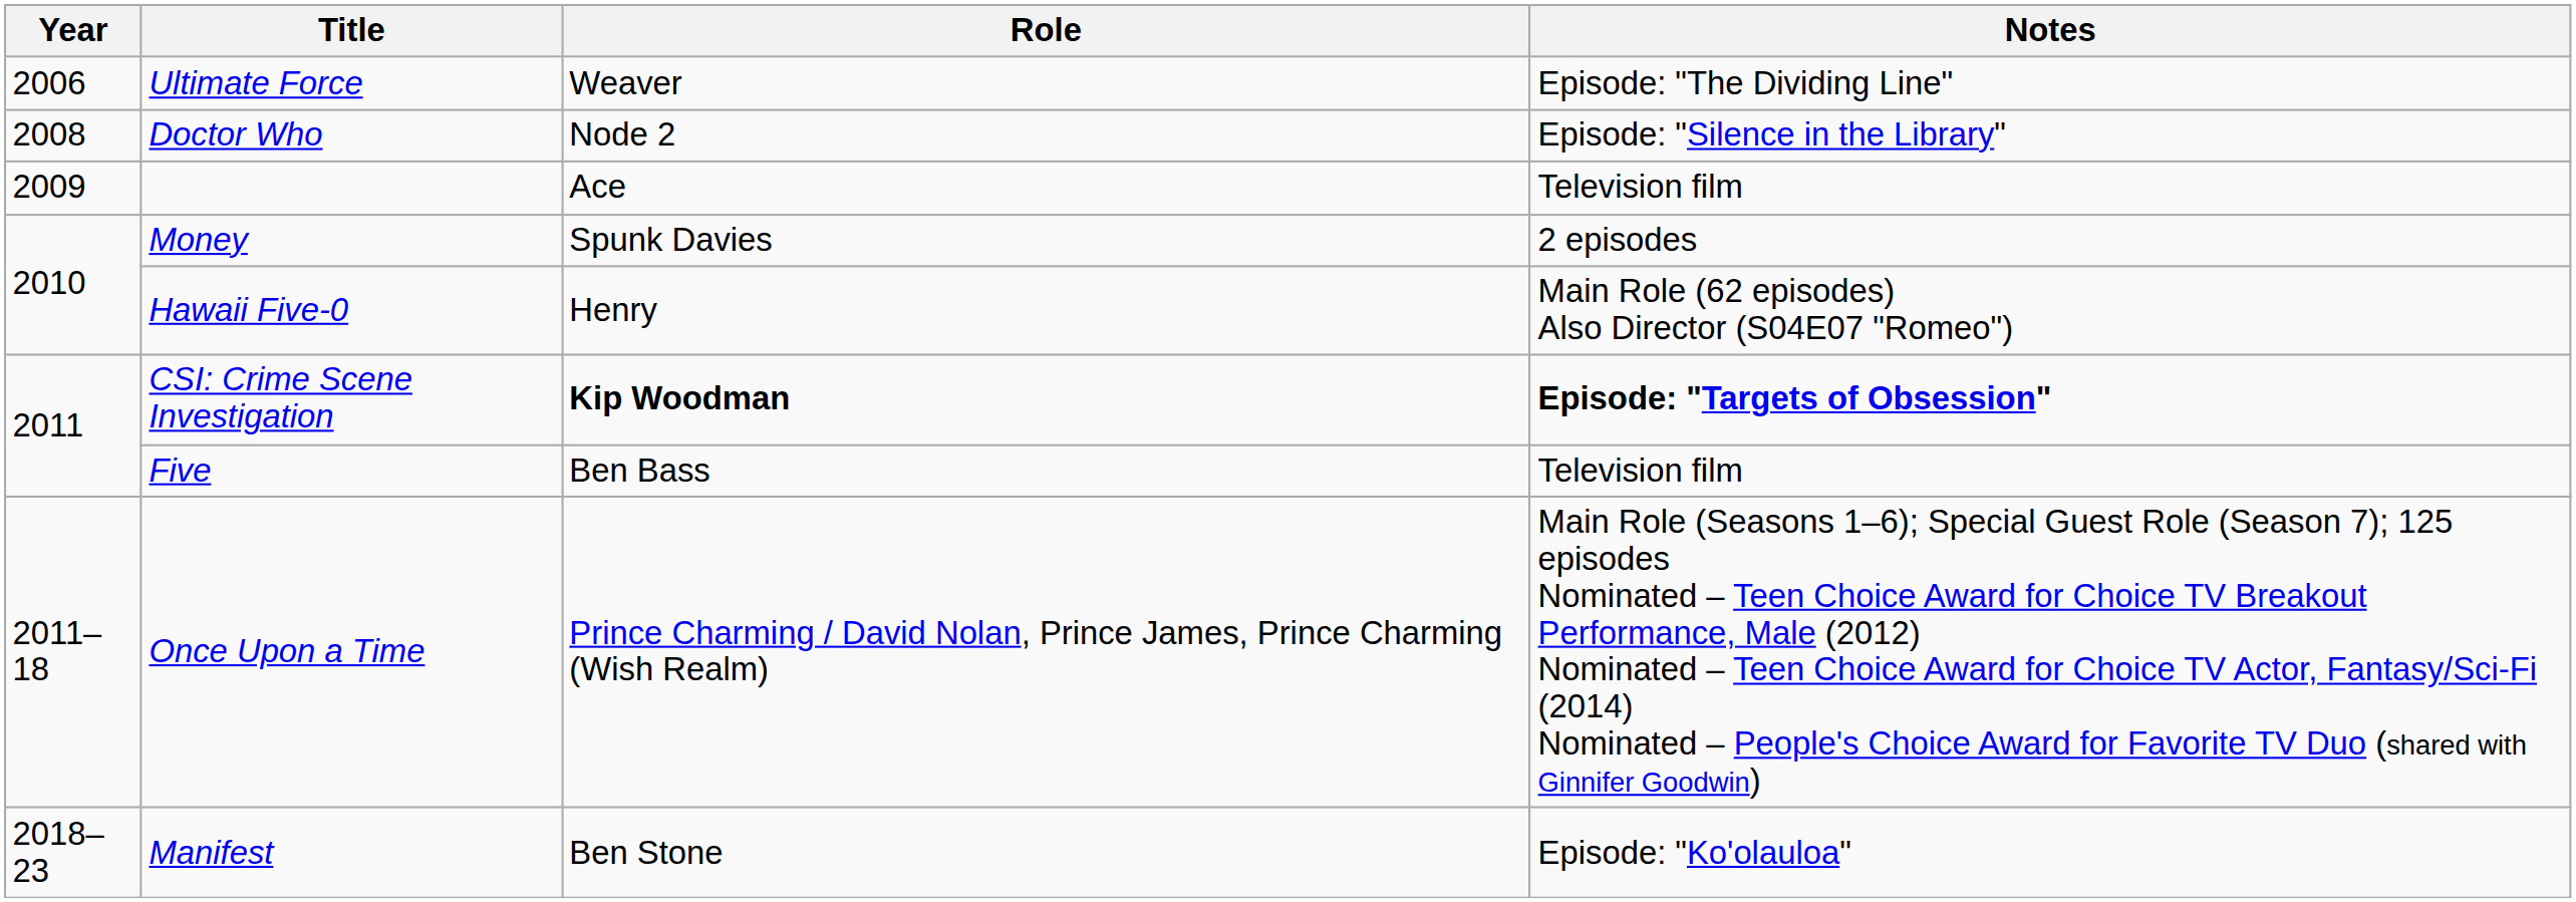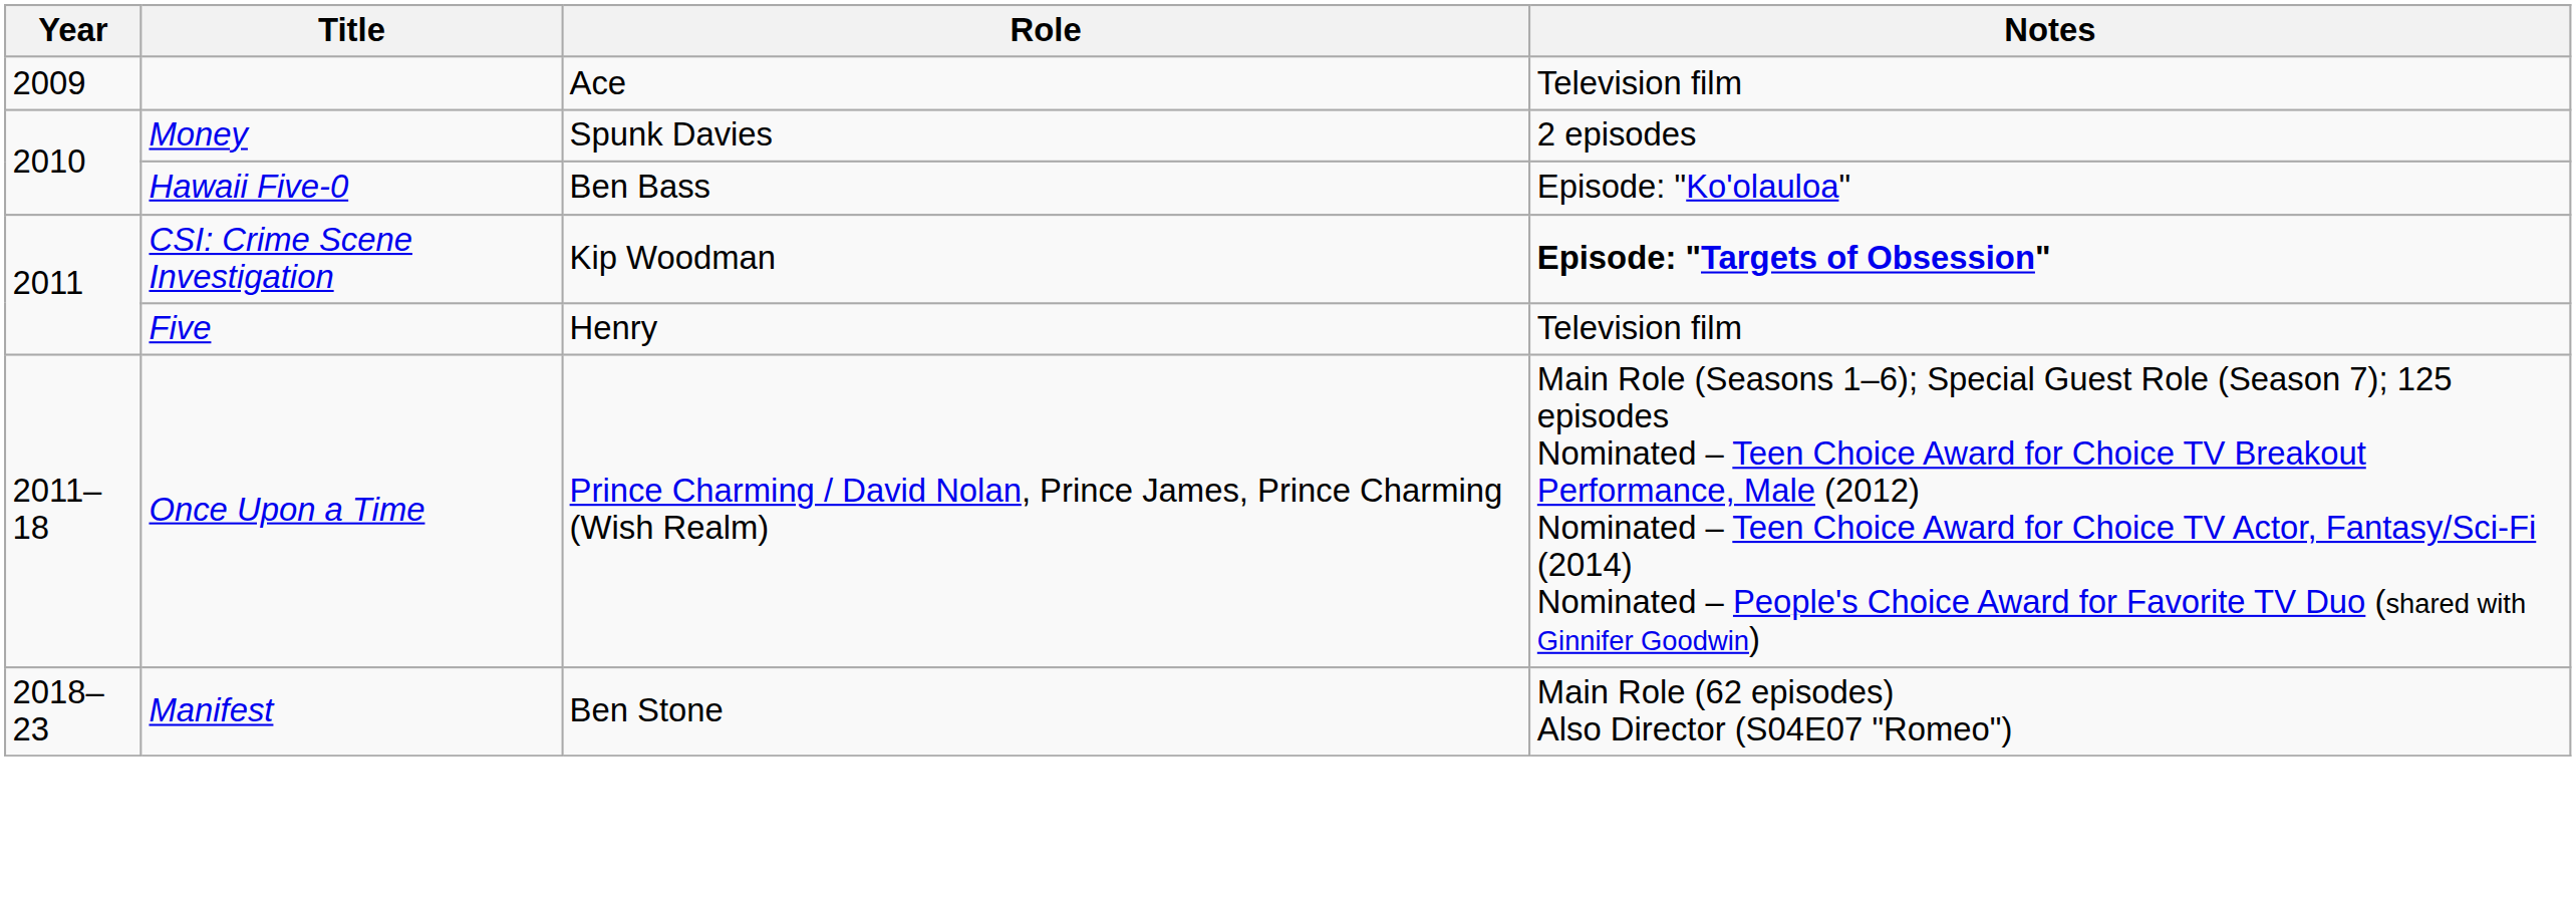 <table class="wikitable sortable" style="text-align:left; font-size:100%;">
 <tr>
 <th>Year</th>
 <th>Title</th>
 <th>Role</th>
 <th class="unsortable">Notes</th>
-</tr>
-<tr>
-<td>2006</td>
-<td><em><a href='#'>Ultimate Force</a></em></td>
-<td>Weaver</td>
-<td>Episode: "The Dividing Line"</td>
-</tr>
-<tr>
-<td>2008</td>
-<td><em><a href='#'>Doctor Who</a></em></td>
-<td>Node 2</td>
-<td>Episode: "<a href='#'>Silence in the Library</a>"</td>
 </tr>
 <tr>
 <td>2009</td>
 <td><em></em></td>
 <td>Ace</td>
 <td>Television film</td>
 </tr>
 <tr>
 <td rowspan="2">2010</td>
 <td><em><a href='#'>Money</a></em></td>
 <td>Spunk Davies</td>
 <td>2 episodes</td>
 </tr>
 <tr>
 <td><em><a href='#'>Hawaii Five-0</a></em></td>
-<td>Henry</td>
-<td>Main Role (62 episodes)<br>Also Director (S04E07 "Romeo")</td>
+<td>Ben Bass</td>
+<td>Episode: "<a href='#'>Ko'olauloa</a>"</td>
 </tr>
 <tr>
 <td rowspan="2">2011</td>
 <td><em><a href='#'>CSI: Crime Scene Investigation</a></em></td>
-<td><strong>Kip Woodman</strong></td>
+<td>Kip Woodman</td>
 <td><strong>Episode: "<a href='#'>Targets of Obsession</a>"</strong></td>
 </tr>
 <tr>
 <td><em><a href='#'>Five</a></em></td>
-<td>Ben Bass</td>
+<td>Henry</td>
 <td>Television film</td>
 </tr>
 <tr>
 <td>2011–18</td>
 <td><em><a href='#'>Once Upon a Time</a></em></td>
 <td><a href='#'>Prince Charming / David Nolan</a>, Prince James, Prince Charming (Wish Realm)</td>
 <td>Main Role (Seasons 1–6); Special Guest Role (Season 7); 125 episodes<br>Nominated – <a href='#'>Teen Choice Award for Choice TV Breakout Performance, Male</a> (2012)<br>Nominated – <a href='#'>Teen Choice Award for Choice TV Actor, Fantasy/Sci-Fi</a> (2014)<br>Nominated – <a href='#'>People's Choice Award for Favorite TV Duo</a> (<small>shared with <a href='#'>Ginnifer Goodwin</a></small>)</td>
 </tr>
 <tr>
 <td>2018–23</td>
 <td><em><a href='#'>Manifest</a></em></td>
 <td>Ben Stone</td>
-<td>Episode: "<a href='#'>Ko'olauloa</a>"</td>
+<td>Main Role (62 episodes)<br>Also Director (S04E07 "Romeo")</td>
 </tr>
 </table>
